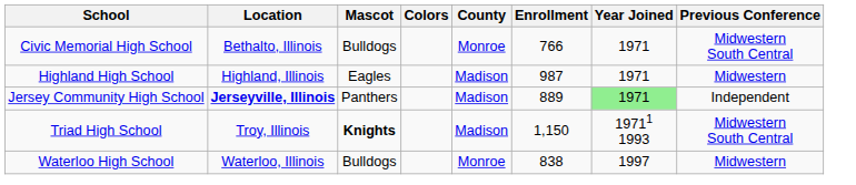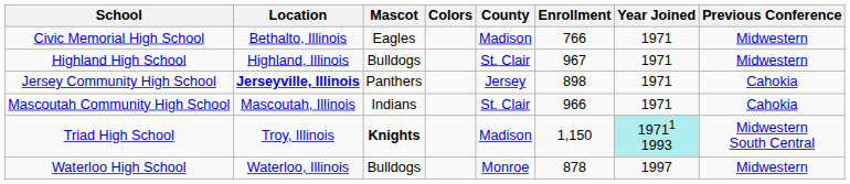 <table class="wikitable" style="text-align:center;">
 <tr>
 <th>School</th>
 <th>Location</th>
 <th>Mascot</th>
 <th>Colors</th>
 <th>County</th>
 <th>Enrollment</th>
 <th>Year Joined</th>
 <th>Previous Conference</th>
 </tr>
 <tr>
 <td><a href='#'>Civic Memorial High School</a></td>
 <td><a href='#'>Bethalto, Illinois</a></td>
-<td>Bulldogs</td>
+<td>Eagles</td>
 <td> </td>
-<td><a href='#'>Monroe</a></td>
+<td><a href='#'>Madison</a></td>
 <td>766</td>
 <td>1971</td>
-<td><a href='#'>Midwestern</a><br><a href='#'>South Central</a></td>
+<td><a href='#'>Midwestern</a></td>
 </tr>
 <tr>
 <td><a href='#'>Highland High School</a></td>
 <td><a href='#'>Highland, Illinois</a></td>
-<td>Eagles</td>
+<td>Bulldogs</td>
 <td> </td>
-<td><a href='#'>Madison</a></td>
-<td>987</td>
+<td><a href='#'>St. Clair</a></td>
+<td>967</td>
 <td>1971</td>
 <td><a href='#'>Midwestern</a></td>
 </tr>
 <tr>
 <td><a href='#'>Jersey Community High School</a></td>
 <td><strong><a href='#'>Jerseyville, Illinois</a></strong></td>
 <td>Panthers</td>
 <td> </td>
-<td><a href='#'>Madison</a></td>
-<td>889</td>
-<td style="background: lightgreen;">1971</td>
-<td>Independent</td>
+<td><a href='#'>Jersey</a></td>
+<td>898</td>
+<td>1971</td>
+<td><a href='#'>Cahokia</a></td>
+</tr>
+<tr>
+<td><a href='#'>Mascoutah Community High School</a></td>
+<td><a href='#'>Mascoutah, Illinois</a></td>
+<td>Indians</td>
+<td> </td>
+<td><a href='#'>St. Clair</a></td>
+<td>966</td>
+<td>1971</td>
+<td><a href='#'>Cahokia</a></td>
 </tr>
 <tr>
 <td><a href='#'>Triad High School</a></td>
 <td><a href='#'>Troy, Illinois</a></td>
 <td><strong>Knights</strong></td>
 <td> </td>
 <td><a href='#'>Madison</a></td>
 <td>1,150</td>
-<td>1971<sup>1</sup><br>1993</td>
+<td style="background: paleturquoise;">1971<sup>1</sup><br>1993</td>
 <td><a href='#'>Midwestern</a><br><a href='#'>South Central</a></td>
 </tr>
 <tr>
 <td><a href='#'>Waterloo High School</a></td>
 <td><a href='#'>Waterloo, Illinois</a></td>
 <td>Bulldogs</td>
 <td> </td>
 <td><a href='#'>Monroe</a></td>
-<td>838</td>
+<td>878</td>
 <td>1997</td>
 <td><a href='#'>Midwestern</a></td>
 </tr>
 </table>
